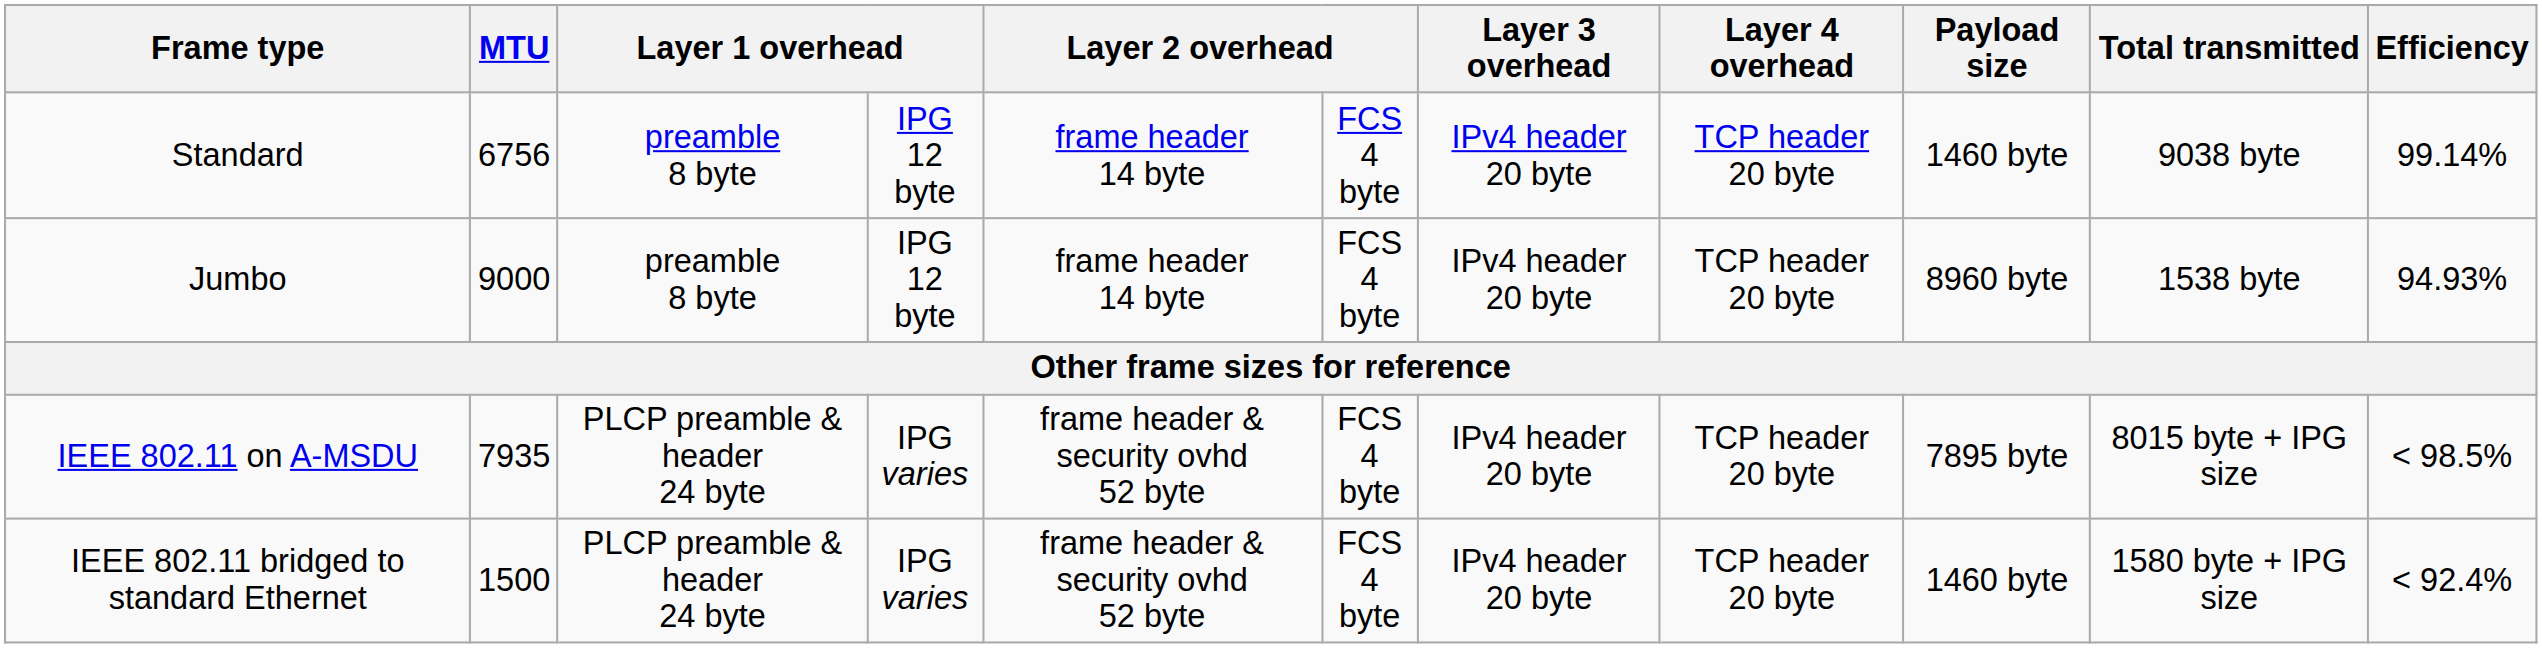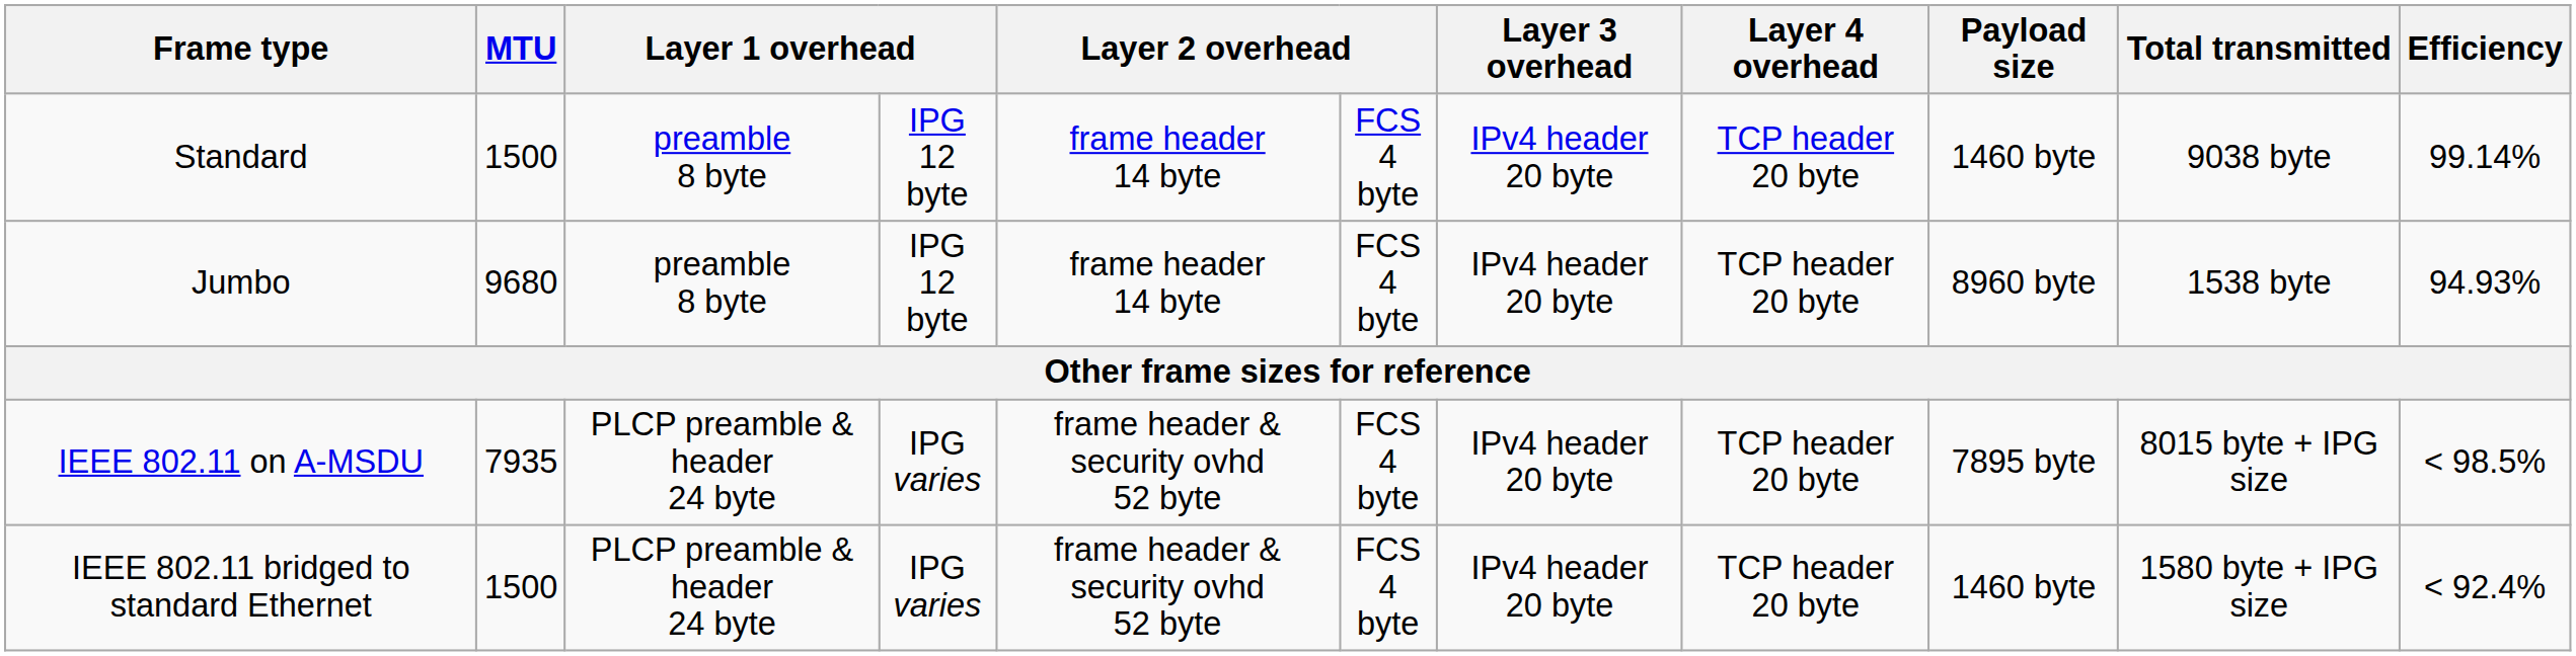 <table class="wikitable" style="text-align:center;">
 <tr>
 <th>Frame type</th>
 <th><a href='#'>MTU</a></th>
 <th colspan=2>Layer 1 overhead</th>
 <th colspan=2>Layer 2 overhead</th>
 <th>Layer 3 overhead</th>
 <th>Layer 4 overhead</th>
 <th>Payload size</th>
 <th>Total transmitted</th>
 <th>Efficiency</th>
 </tr>
 <tr>
 <td>Standard</td>
-<td>6756</td>
+<td>1500</td>
 <td><a href='#'>preamble</a><br>8 byte</td>
 <td><a href='#'>IPG</a><br>12 byte</td>
 <td><a href='#'>frame header</a><br>14 byte</td>
 <td><a href='#'>FCS</a><br>4 byte</td>
 <td><a href='#'>IPv4 header</a><br>20 byte</td>
 <td><a href='#'>TCP header</a><br>20 byte</td>
 <td>1460 byte</td>
 <td>9038 byte</td>
 <td>99.14%</td>
 </tr>
 <tr>
 <td>Jumbo</td>
-<td>9000</td>
+<td>9680</td>
 <td>preamble<br>8 byte</td>
 <td>IPG<br>12 byte</td>
 <td>frame header<br>14 byte</td>
 <td>FCS<br>4 byte</td>
 <td>IPv4 header<br>20 byte</td>
 <td>TCP header<br>20 byte</td>
 <td>8960 byte</td>
 <td>1538 byte</td>
 <td>94.93%</td>
 </tr>
 <tr>
 <th colspan=12>Other frame sizes for reference</th>
 </tr>
 <tr>
 <td><a href='#'>IEEE 802.11</a> on <a href='#'>A-MSDU</a></td>
 <td>7935</td>
 <td>PLCP preamble & header<br>24 byte</td>
 <td>IPG<br><em>varies</em></td>
 <td>frame header & security ovhd<br>52 byte</td>
 <td>FCS<br>4 byte</td>
 <td>IPv4 header<br>20 byte</td>
 <td>TCP header<br>20 byte</td>
 <td>7895 byte</td>
 <td>8015 byte + IPG size</td>
 <td>< 98.5%</td>
 </tr>
 <tr>
 <td>IEEE 802.11 bridged to standard Ethernet</td>
 <td>1500</td>
 <td>PLCP preamble & header<br>24 byte</td>
 <td>IPG<br><em>varies</em></td>
 <td>frame header & security ovhd<br>52 byte</td>
 <td>FCS<br>4 byte</td>
 <td>IPv4 header<br>20 byte</td>
 <td>TCP header<br>20 byte</td>
 <td>1460 byte</td>
 <td>1580 byte + IPG size</td>
 <td>< 92.4%</td>
 </tr>
 </table>
